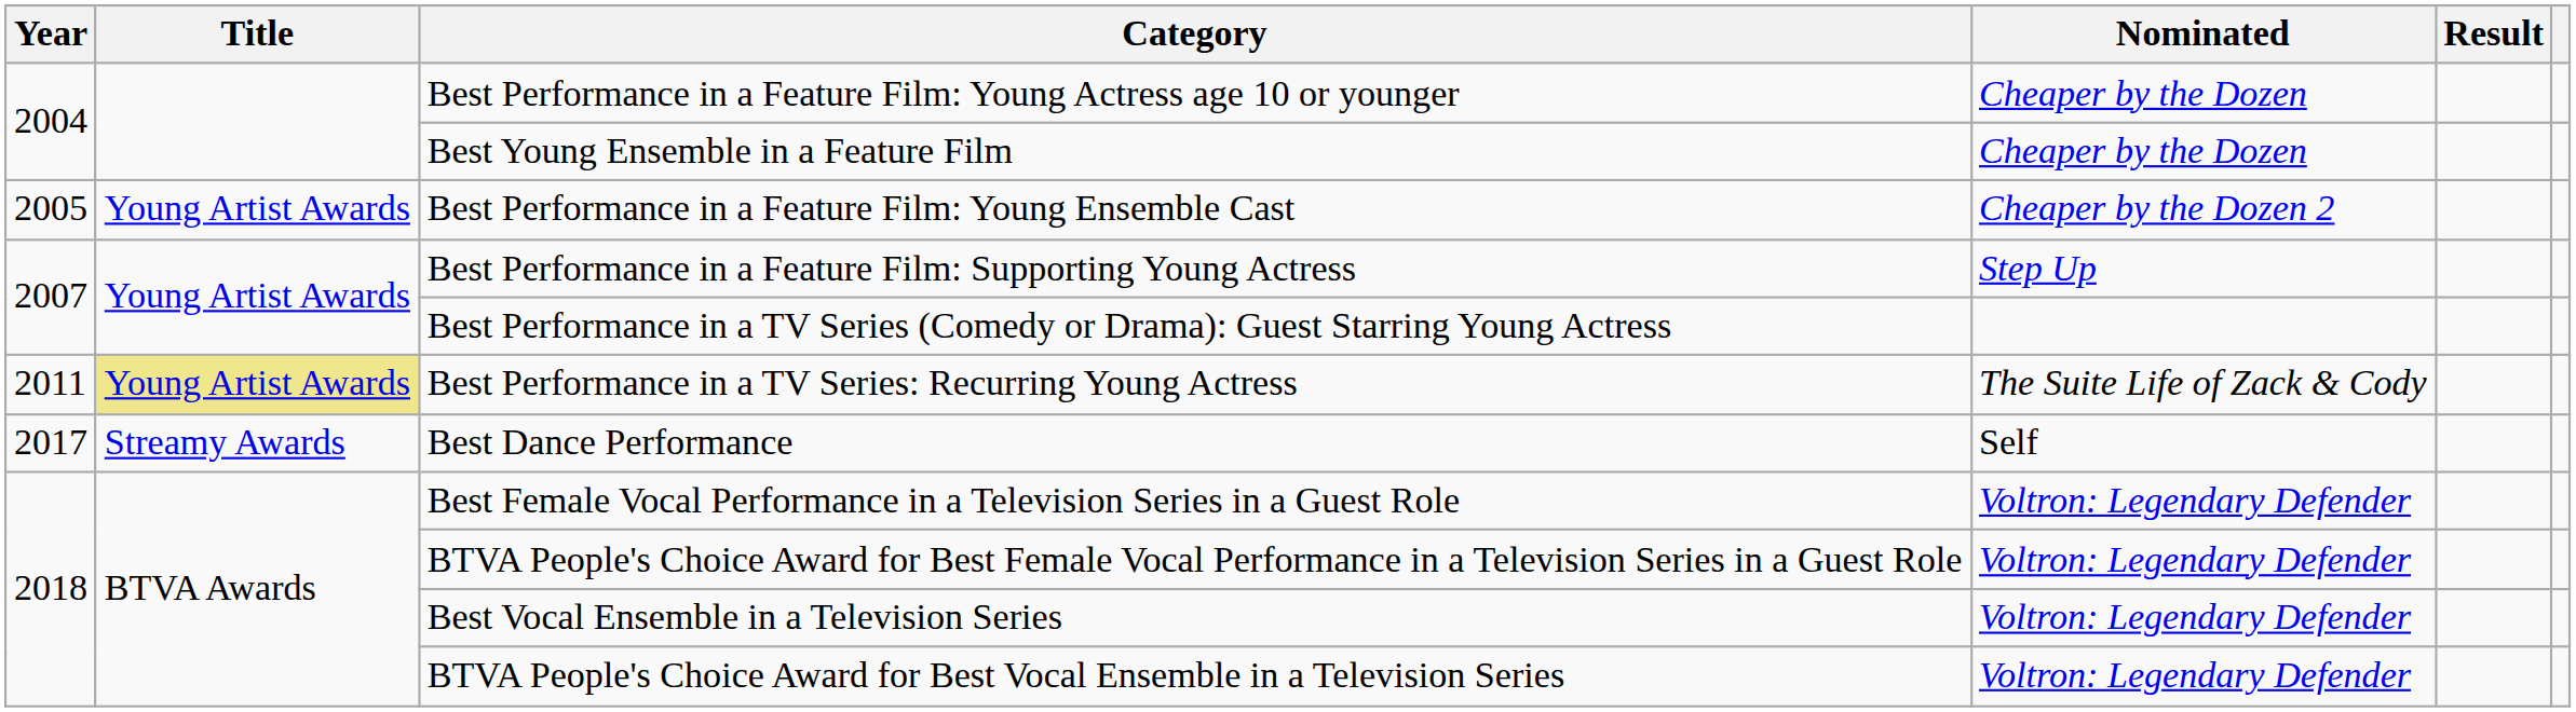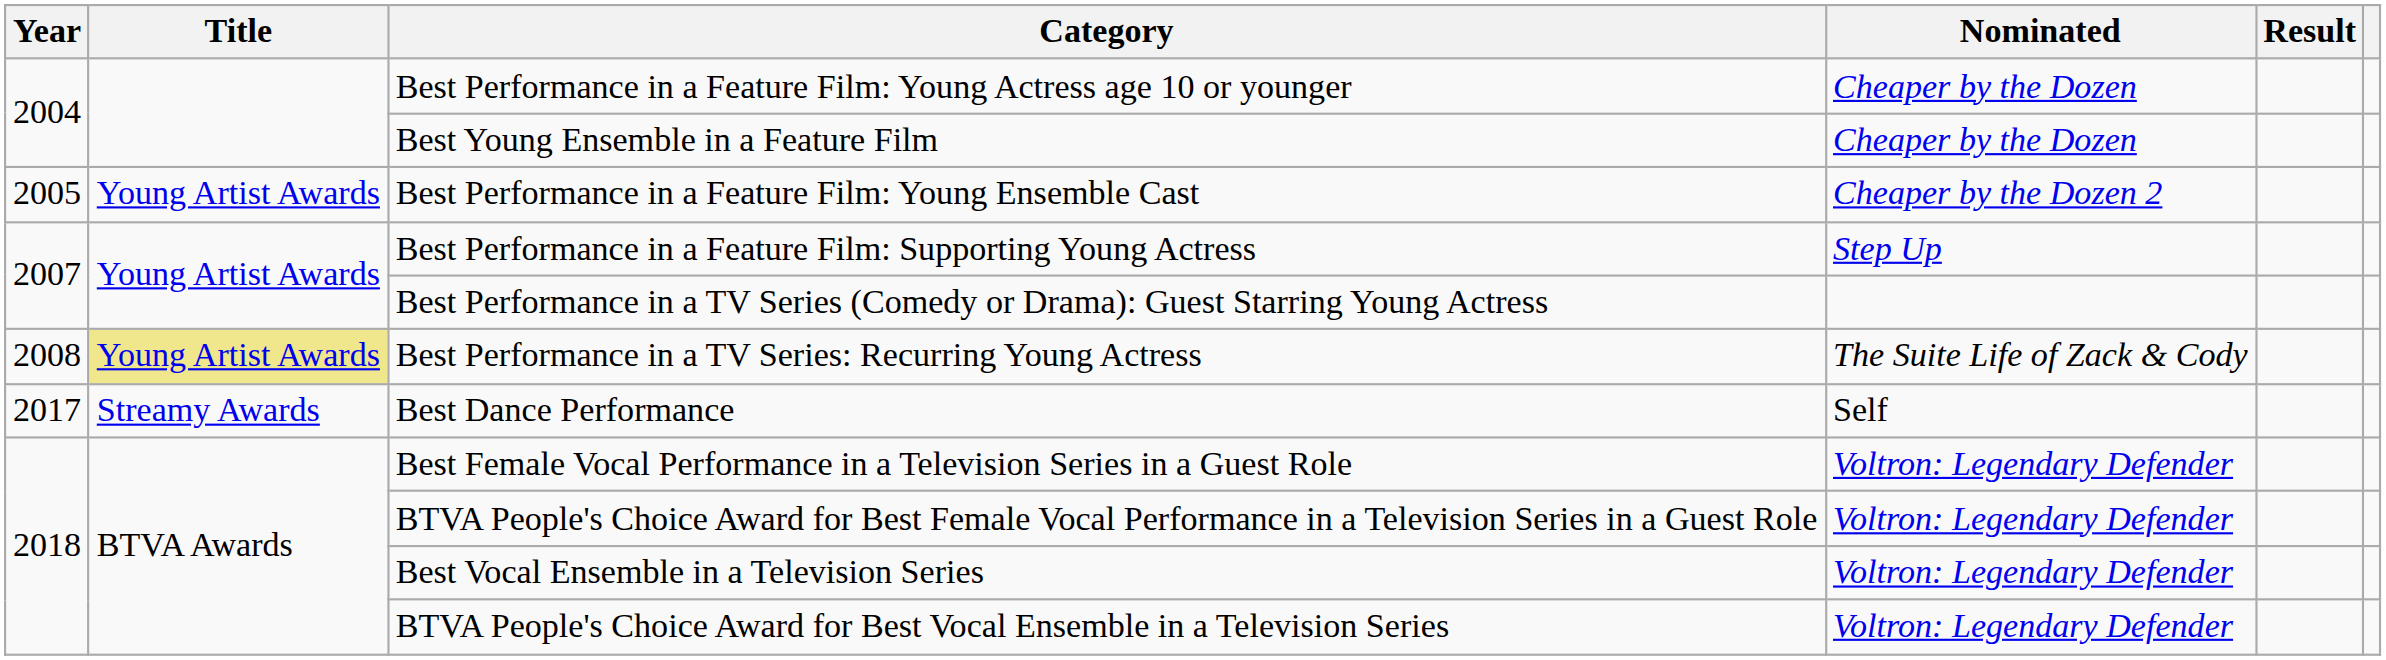 <table class="wikitable">
 <tr>
 <th>Year</th>
 <th>Title</th>
 <th>Category</th>
 <th>Nominated</th>
 <th>Result</th>
 <th></th>
 </tr>
 <tr>
 <td rowspan=2>2004</td>
 <td rowspan=2></td>
 <td>Best Performance in a Feature Film: Young Actress age 10 or younger</td>
 <td><em><a href='#'>Cheaper by the Dozen</a></em></td>
 <td></td>
 <td style="text-align:center;"></td>
 </tr>
 <tr>
 <td>Best Young Ensemble in a Feature Film</td>
 <td><em><a href='#'>Cheaper by the Dozen</a></em></td>
 <td></td>
 <td style="text-align:center;"></td>
 </tr>
 <tr>
 <td>2005</td>
 <td rowspan=1><a href='#'>Young Artist Awards</a></td>
 <td>Best Performance in a Feature Film: Young Ensemble Cast</td>
 <td><em><a href='#'>Cheaper by the Dozen 2</a></em></td>
 <td></td>
 <td style="text-align:center;"></td>
 </tr>
 <tr>
 <td rowspan=2>2007</td>
 <td rowspan=2><a href='#'>Young Artist Awards</a></td>
 <td>Best Performance in a Feature Film: Supporting Young Actress</td>
 <td><em><a href='#'>Step Up</a></em></td>
 <td></td>
 <td style="text-align:center;"></td>
 </tr>
 <tr>
 <td>Best Performance in a TV Series (Comedy or Drama): Guest Starring Young Actress</td>
 <td></td>
 <td></td>
 <td style="text-align:center;"></td>
 </tr>
 <tr>
-<td>2011</td>
+<td>2008</td>
 <td rowspan=1 style="background: khaki;"><a href='#'>Young Artist Awards</a></td>
 <td>Best Performance in a TV Series: Recurring Young Actress</td>
 <td><em>The Suite Life of Zack & Cody</em></td>
 <td></td>
 <td style="text-align:center;"></td>
 </tr>
 <tr>
 <td>2017</td>
 <td><a href='#'>Streamy Awards</a></td>
 <td>Best Dance Performance</td>
 <td>Self</td>
 <td></td>
 <td style="text-align:center;"></td>
 </tr>
 <tr>
 <td rowspan="4">2018</td>
 <td rowspan="4">BTVA Awards</td>
 <td>Best Female Vocal Performance in a Television Series in a Guest Role</td>
 <td><em><a href='#'>Voltron: Legendary Defender</a></em></td>
 <td></td>
 <td style="text-align:center;"></td>
 </tr>
 <tr>
 <td>BTVA People's Choice Award for Best Female Vocal Performance in a Television Series in a Guest Role</td>
 <td><em><a href='#'>Voltron: Legendary Defender</a></em></td>
 <td></td>
 <td style="text-align:center;"></td>
 </tr>
 <tr>
 <td>Best Vocal Ensemble in a Television Series</td>
 <td><em><a href='#'>Voltron: Legendary Defender</a></em></td>
 <td></td>
 <td style="text-align:center;"></td>
 </tr>
 <tr>
 <td>BTVA People's Choice Award for Best Vocal Ensemble in a Television Series</td>
 <td><em><a href='#'>Voltron: Legendary Defender</a></em></td>
 <td></td>
 <td style="text-align:center;"></td>
 </tr>
 </table>
